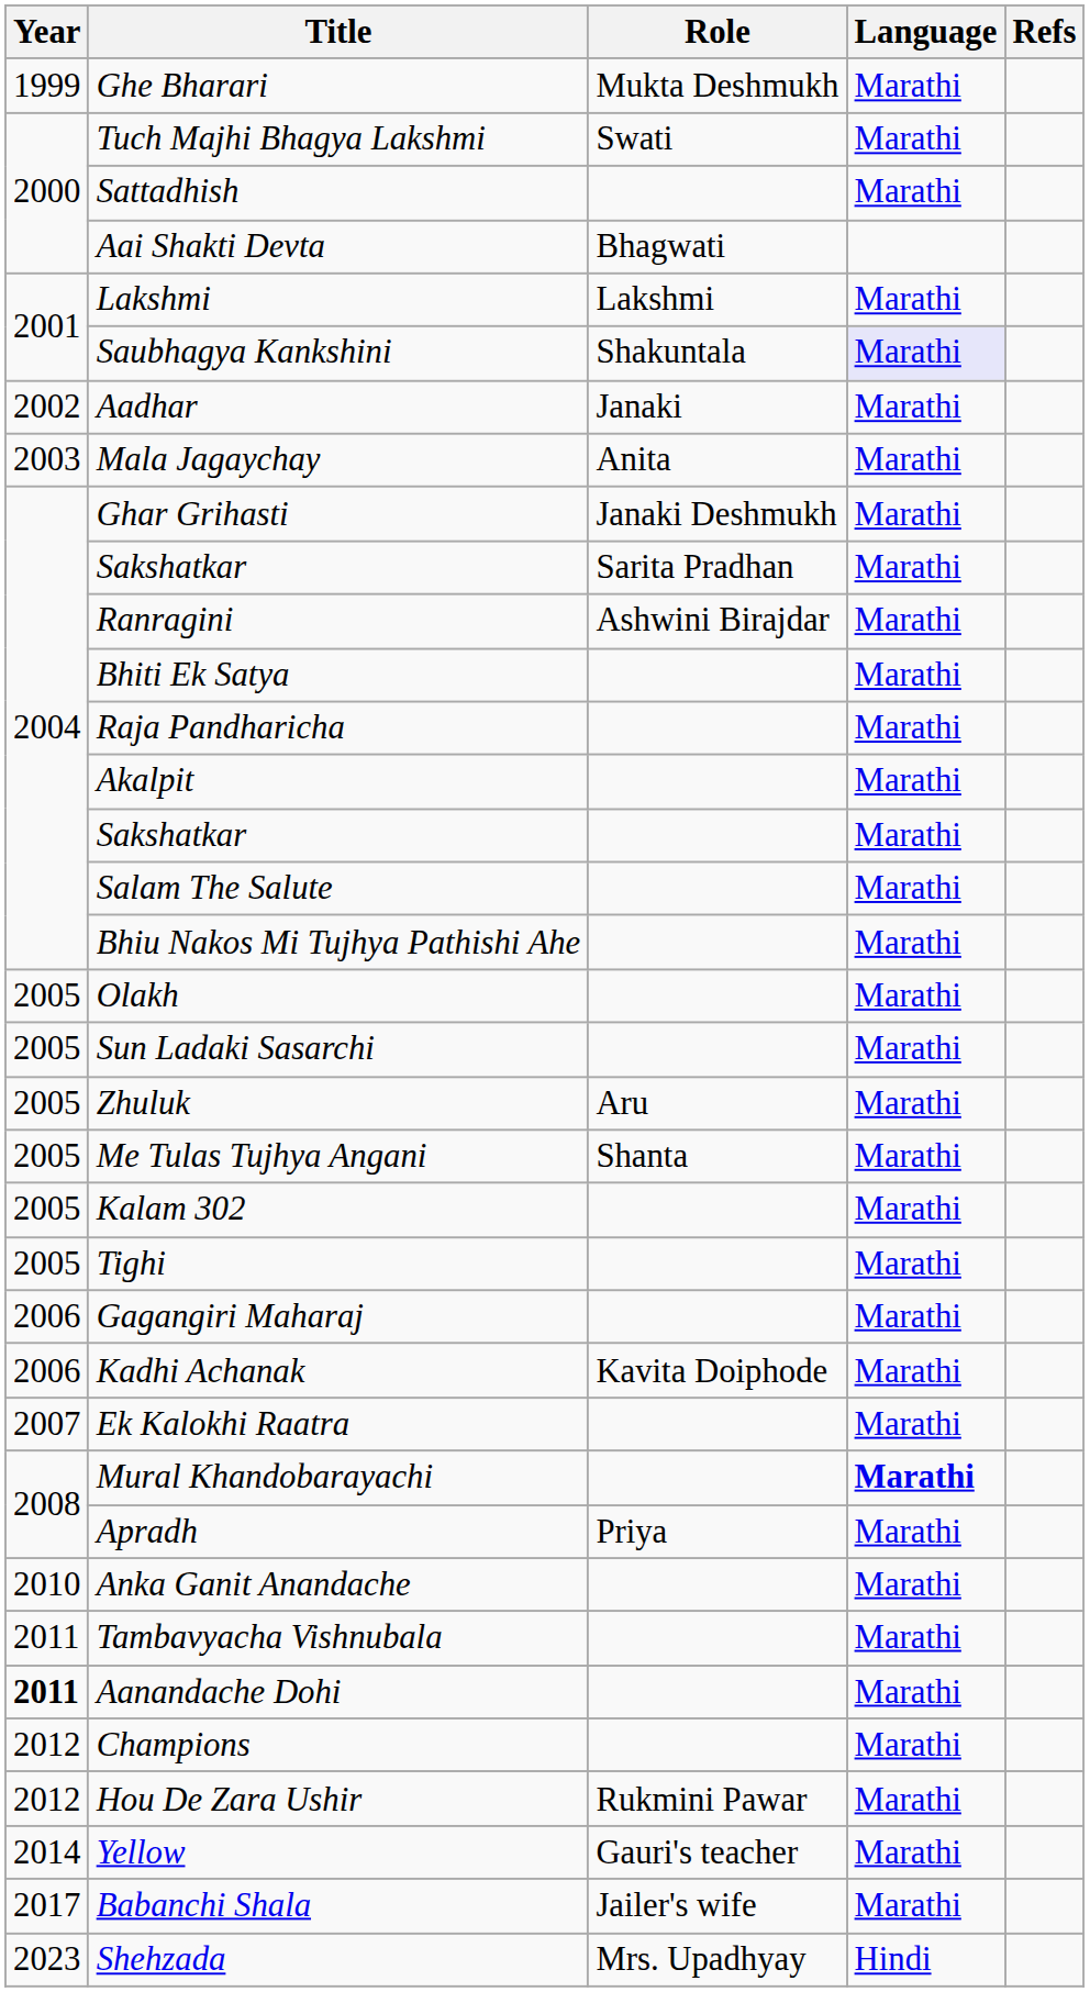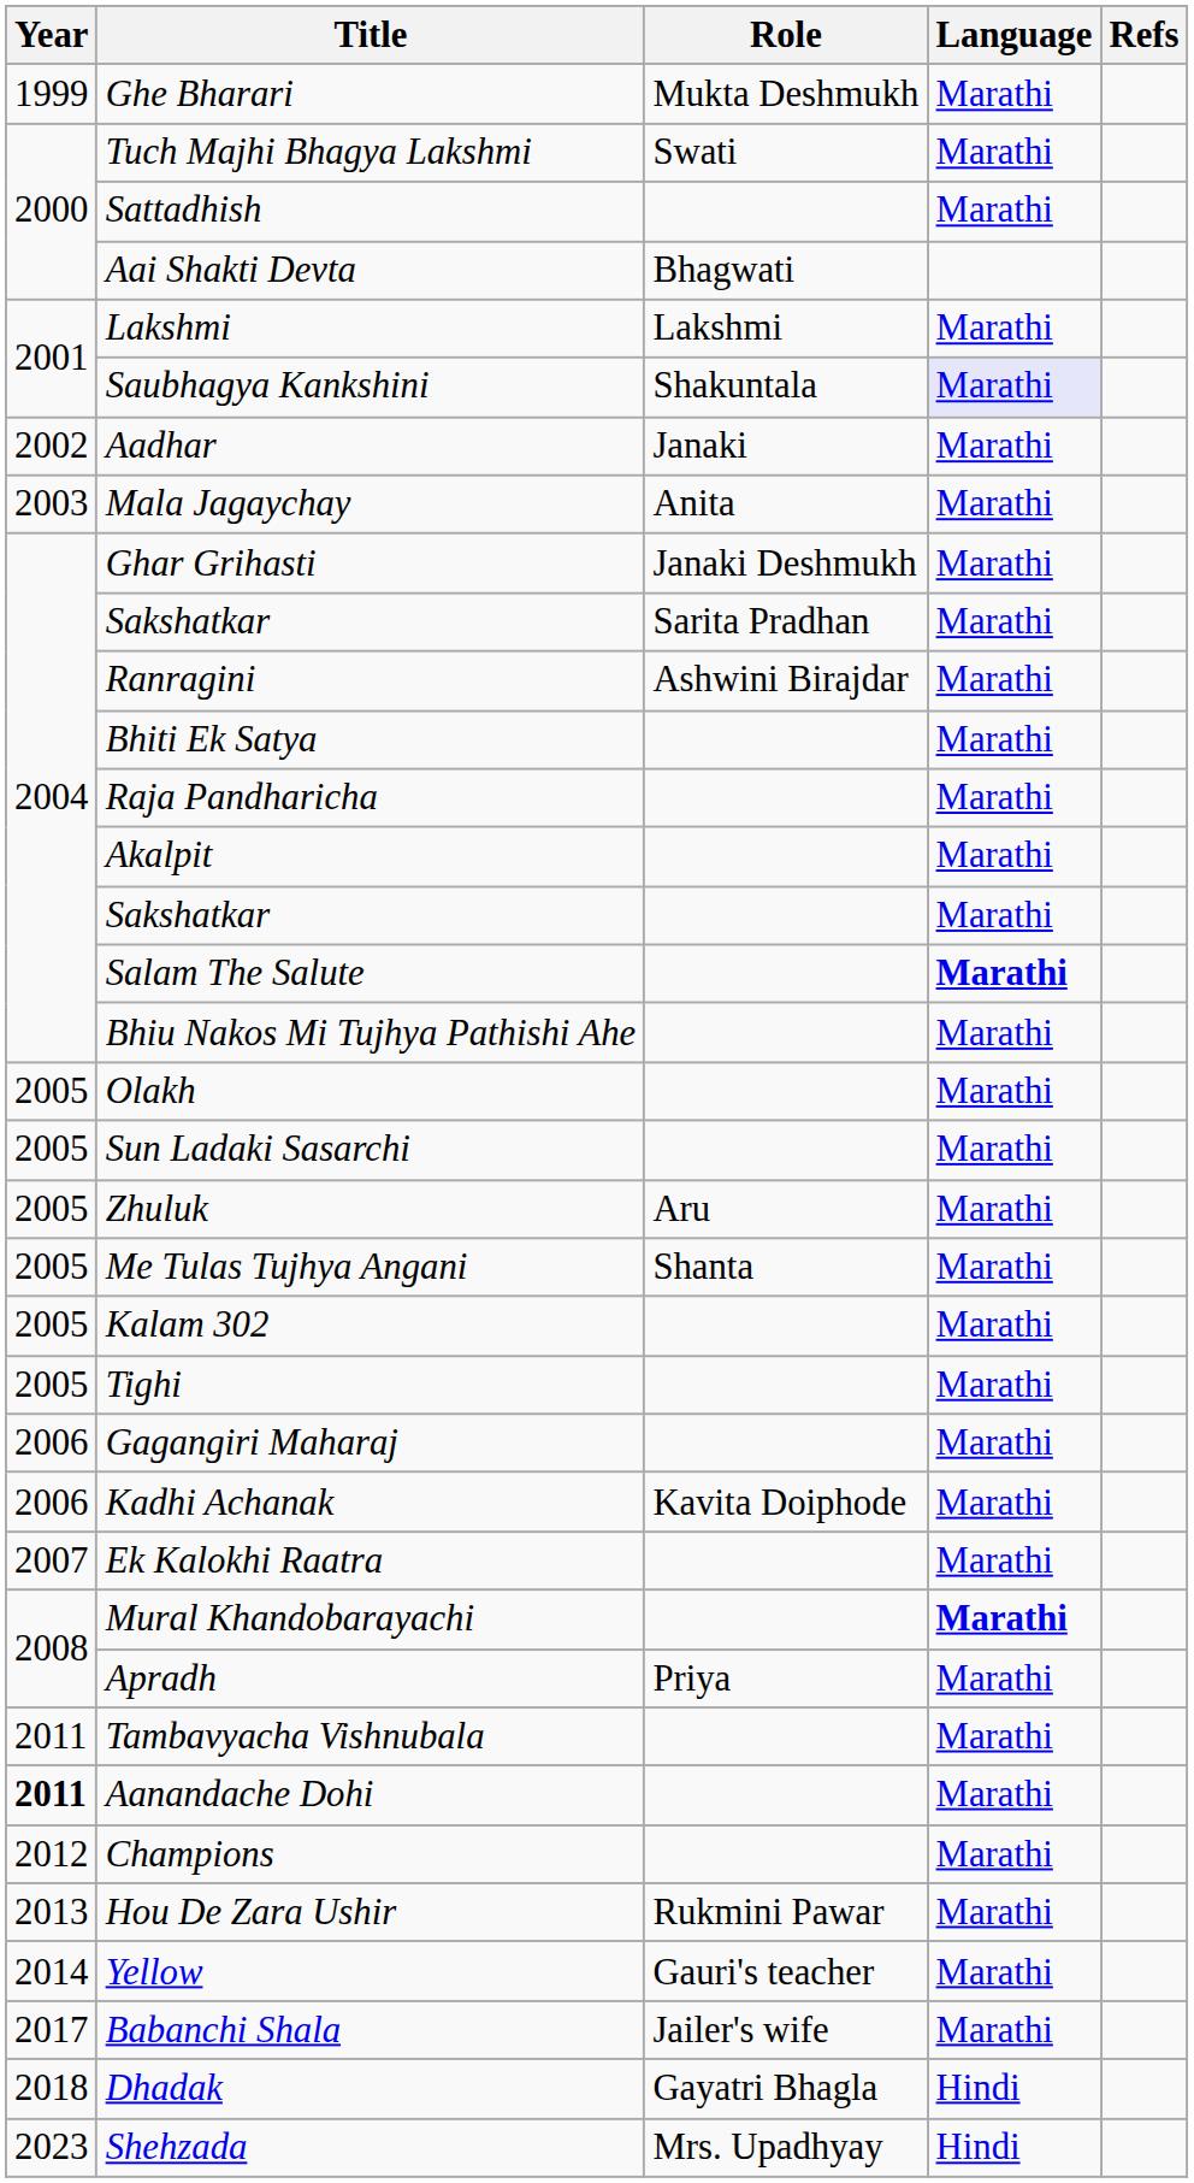 <table class="wikitable sortable">
 <tr>
 <th>Year</th>
 <th>Title</th>
 <th>Role</th>
 <th>Language</th>
 <th>Refs</th>
 </tr>
 <tr>
 <td>1999</td>
 <td><em>Ghe Bharari</em></td>
 <td>Mukta Deshmukh</td>
 <td><a href='#'>Marathi</a></td>
 <td></td>
 </tr>
 <tr>
 <td rowspan="3">2000</td>
 <td><em>Tuch Majhi Bhagya Lakshmi</em></td>
 <td>Swati</td>
 <td><a href='#'>Marathi</a></td>
 <td></td>
 </tr>
 <tr>
 <td><em>Sattadhish</em></td>
 <td></td>
 <td><a href='#'>Marathi</a></td>
 <td></td>
 </tr>
 <tr>
 <td><em>Aai Shakti Devta</em></td>
 <td>Bhagwati</td>
 <td></td>
 <td></td>
 </tr>
 <tr>
 <td rowspan="2">2001</td>
 <td><em>Lakshmi</em></td>
 <td>Lakshmi</td>
 <td><a href='#'>Marathi</a></td>
 <td></td>
 </tr>
 <tr>
 <td><em>Saubhagya Kankshini</em></td>
 <td>Shakuntala</td>
 <td style="background: lavender;"><a href='#'>Marathi</a></td>
 <td></td>
 </tr>
 <tr>
 <td>2002</td>
 <td><em>Aadhar</em></td>
 <td>Janaki</td>
 <td><a href='#'>Marathi</a></td>
 <td></td>
 </tr>
 <tr>
 <td>2003</td>
 <td><em>Mala Jagaychay</em></td>
 <td>Anita</td>
 <td><a href='#'>Marathi</a></td>
 <td></td>
 </tr>
 <tr>
 <td rowspan="9">2004</td>
 <td><em>Ghar Grihasti</em></td>
 <td>Janaki Deshmukh</td>
 <td><a href='#'>Marathi</a></td>
 <td></td>
 </tr>
 <tr>
 <td><em>Sakshatkar</em></td>
 <td>Sarita Pradhan</td>
 <td><a href='#'>Marathi</a></td>
 <td></td>
 </tr>
 <tr>
 <td><em>Ranragini</em></td>
 <td>Ashwini Birajdar</td>
 <td><a href='#'>Marathi</a></td>
 <td></td>
 </tr>
 <tr>
 <td><em>Bhiti Ek Satya</em></td>
 <td></td>
 <td><a href='#'>Marathi</a></td>
 <td></td>
 </tr>
 <tr>
 <td><em>Raja Pandharicha</em></td>
 <td></td>
 <td><a href='#'>Marathi</a></td>
 <td></td>
 </tr>
 <tr>
 <td><em>Akalpit</em></td>
 <td></td>
 <td><a href='#'>Marathi</a></td>
 <td></td>
 </tr>
 <tr>
 <td><em>Sakshatkar</em></td>
 <td></td>
 <td><a href='#'>Marathi</a></td>
 <td></td>
 </tr>
 <tr>
 <td><em>Salam The Salute</em></td>
 <td></td>
-<td><a href='#'>Marathi</a></td>
+<td><strong><a href='#'>Marathi</a></strong></td>
 <td></td>
 </tr>
 <tr>
 <td><em>Bhiu Nakos Mi Tujhya Pathishi Ahe</em></td>
 <td></td>
 <td><a href='#'>Marathi</a></td>
 <td></td>
 </tr>
 <tr>
 <td>2005</td>
 <td><em>Olakh</em></td>
 <td></td>
 <td><a href='#'>Marathi</a></td>
 <td></td>
 </tr>
 <tr>
 <td>2005</td>
 <td><em>Sun Ladaki Sasarchi</em></td>
 <td></td>
 <td><a href='#'>Marathi</a></td>
 <td></td>
 </tr>
 <tr>
 <td>2005</td>
 <td><em>Zhuluk</em></td>
 <td>Aru</td>
 <td><a href='#'>Marathi</a></td>
 <td></td>
 </tr>
 <tr>
 <td>2005</td>
 <td><em>Me Tulas Tujhya Angani</em></td>
 <td>Shanta</td>
 <td><a href='#'>Marathi</a></td>
 <td></td>
 </tr>
 <tr>
 <td>2005</td>
 <td><em>Kalam 302</em></td>
 <td></td>
 <td><a href='#'>Marathi</a></td>
 <td></td>
 </tr>
 <tr>
 <td>2005</td>
 <td><em>Tighi</em></td>
 <td></td>
 <td><a href='#'>Marathi</a></td>
 <td></td>
 </tr>
 <tr>
 <td>2006</td>
 <td><em>Gagangiri Maharaj</em></td>
 <td></td>
 <td><a href='#'>Marathi</a></td>
 <td></td>
 </tr>
 <tr>
 <td>2006</td>
 <td><em>Kadhi Achanak</em></td>
 <td>Kavita Doiphode</td>
 <td><a href='#'>Marathi</a></td>
 <td></td>
 </tr>
 <tr>
 <td>2007</td>
 <td><em>Ek Kalokhi Raatra</em></td>
 <td></td>
 <td><a href='#'>Marathi</a></td>
 <td></td>
 </tr>
 <tr>
 <td rowspan="2">2008</td>
 <td><em>Mural Khandobarayachi</em></td>
 <td></td>
 <td><strong><a href='#'>Marathi</a></strong></td>
 <td></td>
 </tr>
 <tr>
 <td><em>Apradh</em></td>
 <td>Priya</td>
 <td><a href='#'>Marathi</a></td>
 <td></td>
 </tr>
 <tr>
-<td>2010</td>
-<td><em>Anka Ganit Anandache</em></td>
-<td></td>
-<td><a href='#'>Marathi</a></td>
-<td></td>
-</tr>
-<tr>
 <td>2011</td>
 <td><em>Tambavyacha Vishnubala</em></td>
 <td></td>
 <td><a href='#'>Marathi</a></td>
 <td></td>
 </tr>
 <tr>
 <td><strong>2011</strong></td>
 <td><em>Aanandache Dohi</em></td>
 <td></td>
 <td><a href='#'>Marathi</a></td>
 <td></td>
 </tr>
 <tr>
 <td>2012</td>
 <td><em>Champions</em></td>
 <td></td>
 <td><a href='#'>Marathi</a></td>
 <td></td>
 </tr>
 <tr>
-<td>2012</td>
+<td>2013</td>
 <td><em>Hou De Zara Ushir</em></td>
 <td>Rukmini Pawar</td>
 <td><a href='#'>Marathi</a></td>
 <td></td>
 </tr>
 <tr>
 <td>2014</td>
 <td><em><a href='#'>Yellow</a></em></td>
 <td>Gauri's teacher</td>
 <td><a href='#'>Marathi</a></td>
 <td></td>
 </tr>
 <tr>
 <td>2017</td>
 <td><em><a href='#'>Babanchi Shala</a></em></td>
 <td>Jailer's wife</td>
 <td><a href='#'>Marathi</a></td>
 <td></td>
 </tr>
 <tr>
+<td>2018</td>
+<td><em><a href='#'>Dhadak</a></em></td>
+<td>Gayatri Bhagla</td>
+<td><a href='#'>Hindi</a></td>
+<td></td>
+</tr>
+<tr>
 <td>2023</td>
 <td><em><a href='#'>Shehzada</a></em></td>
 <td>Mrs. Upadhyay</td>
 <td><a href='#'>Hindi</a></td>
 <td></td>
 </tr>
 </table>
